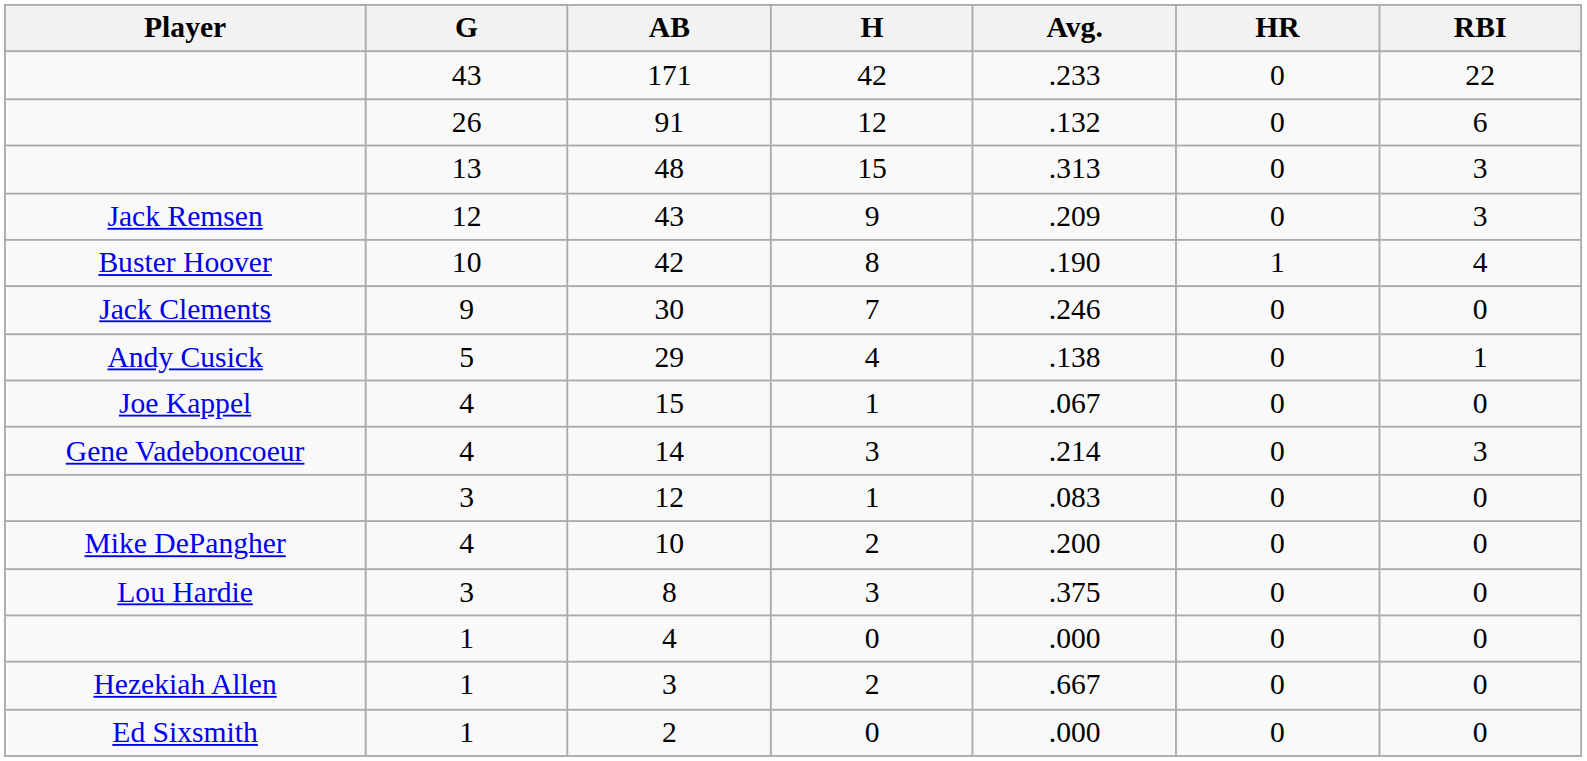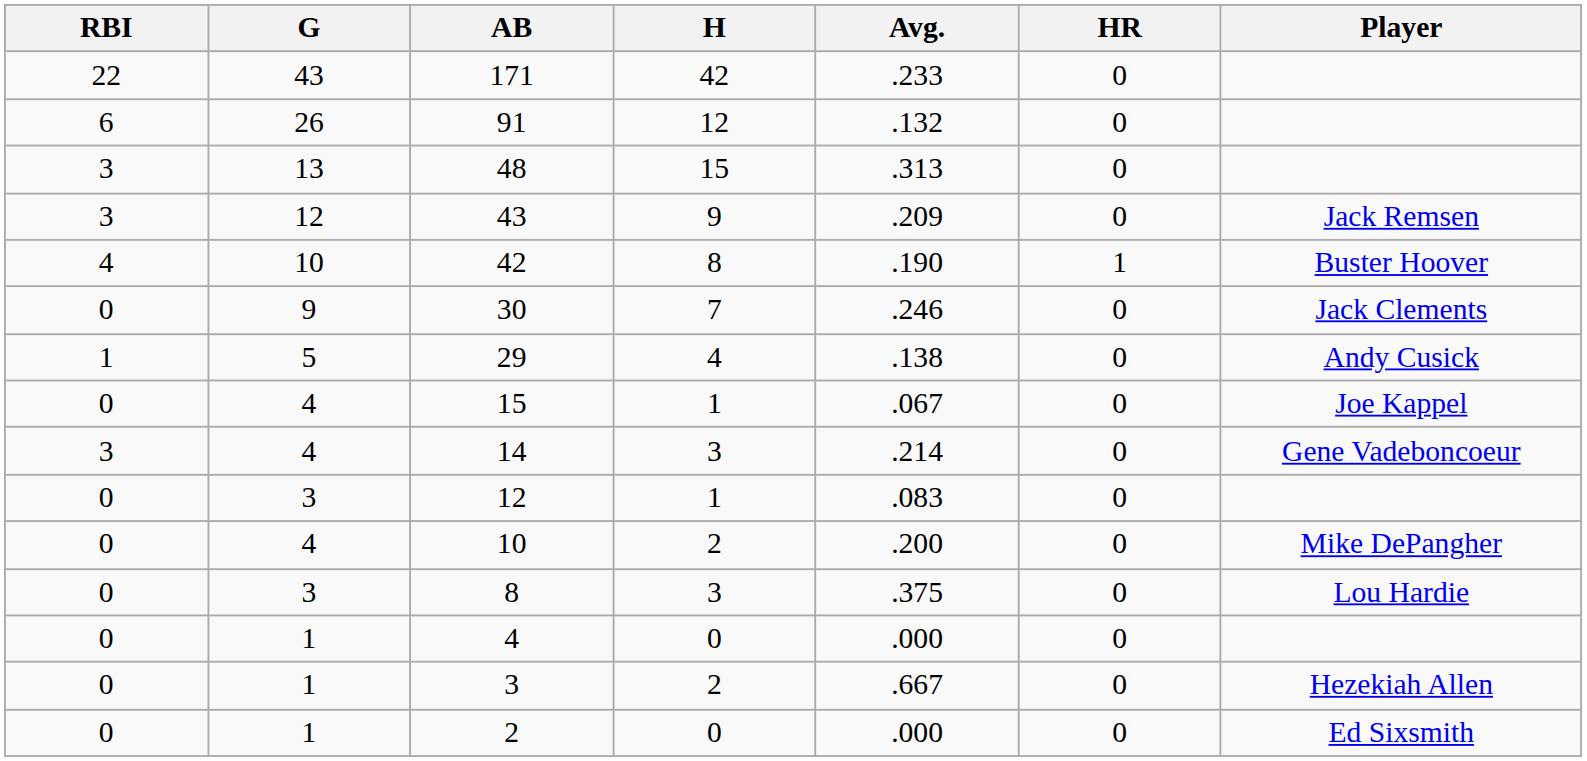 <table class="wikitable sortable">
 <tr>
-<th bgcolor="#DDDDFF" width="16%">Player</th>
+<th bgcolor="#DDDDFF" width="9%">RBI</th>
 <th bgcolor="#DDDDFF" width="9%">G</th>
 <th bgcolor="#DDDDFF" width="9%">AB</th>
 <th bgcolor="#DDDDFF" width="9%">H</th>
 <th bgcolor="#DDDDFF" width="9%">Avg.</th>
 <th bgcolor="#DDDDFF" width="9%">HR</th>
-<th bgcolor="#DDDDFF" width="9%">RBI</th>
+<th bgcolor="#DDDDFF" width="16%">Player</th>
 </tr>
 <tr align="center">
-<td></td>
+<td>22</td>
 <td>43</td>
 <td>171</td>
 <td>42</td>
 <td>.233</td>
 <td>0</td>
-<td>22</td>
+<td></td>
 </tr>
 <tr align="center">
-<td></td>
+<td>6</td>
 <td>26</td>
 <td>91</td>
 <td>12</td>
 <td>.132</td>
 <td>0</td>
-<td>6</td>
+<td></td>
 </tr>
 <tr align="center">
-<td></td>
+<td>3</td>
 <td>13</td>
 <td>48</td>
 <td>15</td>
 <td>.313</td>
 <td>0</td>
-<td>3</td>
+<td></td>
 </tr>
 <tr align="center">
-<td><a href='#'>Jack Remsen</a></td>
+<td>3</td>
 <td>12</td>
 <td>43</td>
 <td>9</td>
 <td>.209</td>
 <td>0</td>
-<td>3</td>
+<td><a href='#'>Jack Remsen</a></td>
 </tr>
 <tr align=center>
-<td><a href='#'>Buster Hoover</a></td>
+<td>4</td>
 <td>10</td>
 <td>42</td>
 <td>8</td>
 <td>.190</td>
 <td>1</td>
-<td>4</td>
+<td><a href='#'>Buster Hoover</a></td>
 </tr>
 <tr align=center>
-<td><a href='#'>Jack Clements</a></td>
+<td>0</td>
 <td>9</td>
 <td>30</td>
 <td>7</td>
 <td>.246</td>
 <td>0</td>
-<td>0</td>
+<td><a href='#'>Jack Clements</a></td>
 </tr>
 <tr align=center>
-<td><a href='#'>Andy Cusick</a></td>
+<td>1</td>
 <td>5</td>
 <td>29</td>
 <td>4</td>
 <td>.138</td>
 <td>0</td>
-<td>1</td>
+<td><a href='#'>Andy Cusick</a></td>
 </tr>
 <tr align=center>
-<td><a href='#'>Joe Kappel</a></td>
+<td>0</td>
 <td>4</td>
 <td>15</td>
 <td>1</td>
 <td>.067</td>
 <td>0</td>
-<td>0</td>
+<td><a href='#'>Joe Kappel</a></td>
 </tr>
 <tr align=center>
-<td><a href='#'>Gene Vadeboncoeur</a></td>
+<td>3</td>
 <td>4</td>
 <td>14</td>
 <td>3</td>
 <td>.214</td>
 <td>0</td>
-<td>3</td>
+<td><a href='#'>Gene Vadeboncoeur</a></td>
 </tr>
 <tr align=center>
-<td></td>
+<td>0</td>
 <td>3</td>
 <td>12</td>
 <td>1</td>
 <td>.083</td>
 <td>0</td>
-<td>0</td>
+<td></td>
 </tr>
 <tr align="center">
-<td><a href='#'>Mike DePangher</a></td>
+<td>0</td>
 <td>4</td>
 <td>10</td>
 <td>2</td>
 <td>.200</td>
 <td>0</td>
-<td>0</td>
+<td><a href='#'>Mike DePangher</a></td>
 </tr>
 <tr align=center>
-<td><a href='#'>Lou Hardie</a></td>
+<td>0</td>
 <td>3</td>
 <td>8</td>
 <td>3</td>
 <td>.375</td>
 <td>0</td>
-<td>0</td>
+<td><a href='#'>Lou Hardie</a></td>
 </tr>
 <tr align=center>
-<td></td>
+<td>0</td>
 <td>1</td>
 <td>4</td>
 <td>0</td>
 <td>.000</td>
 <td>0</td>
-<td>0</td>
+<td></td>
 </tr>
 <tr align="center">
-<td><a href='#'>Hezekiah Allen</a></td>
+<td>0</td>
 <td>1</td>
 <td>3</td>
 <td>2</td>
 <td>.667</td>
 <td>0</td>
-<td>0</td>
+<td><a href='#'>Hezekiah Allen</a></td>
 </tr>
 <tr align=center>
-<td><a href='#'>Ed Sixsmith</a></td>
+<td>0</td>
 <td>1</td>
 <td>2</td>
 <td>0</td>
 <td>.000</td>
 <td>0</td>
-<td>0</td>
+<td><a href='#'>Ed Sixsmith</a></td>
 </tr>
 </table>
